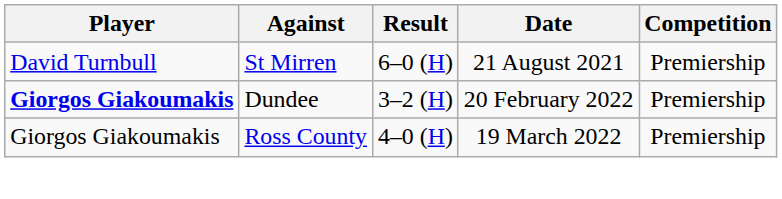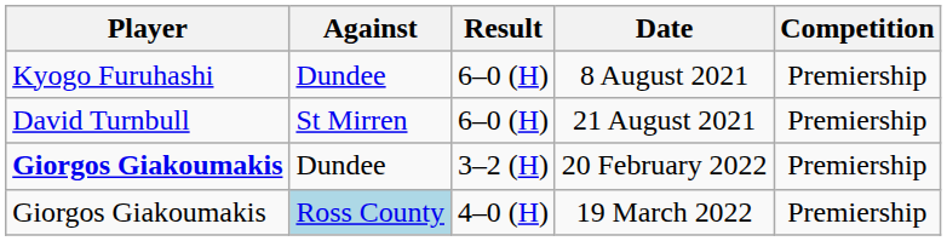 <table class="wikitable sortable">
 <tr>
 <th>Player</th>
 <th>Against</th>
 <th>Result</th>
 <th>Date</th>
 <th>Competition</th>
+</tr>
+<tr>
+<td> <a href='#'>Kyogo Furuhashi</a></td>
+<td> <a href='#'>Dundee</a></td>
+<td align=center>6–0 (<a href='#'>H</a>)</td>
+<td align=center>8 August 2021</td>
+<td align=center>Premiership</td>
 </tr>
 <tr>
 <td> <a href='#'>David Turnbull</a></td>
 <td> <a href='#'>St Mirren</a></td>
 <td align=center>6–0 (<a href='#'>H</a>)</td>
 <td align=center>21 August 2021</td>
 <td align=center>Premiership</td>
 </tr>
 <tr>
 <td><strong> <a href='#'>Giorgos Giakoumakis</a></strong></td>
 <td> Dundee</td>
 <td align=center>3–2 (<a href='#'>H</a>)</td>
 <td align=center>20 February 2022</td>
 <td align=center>Premiership</td>
 </tr>
 <tr>
 <td> Giorgos Giakoumakis</td>
-<td> <a href='#'>Ross County</a></td>
+<td style="background: lightblue;"> <a href='#'>Ross County</a></td>
 <td align=center>4–0 (<a href='#'>H</a>)</td>
 <td align=center>19 March 2022</td>
 <td align=center>Premiership</td>
 </tr>
 </table>
